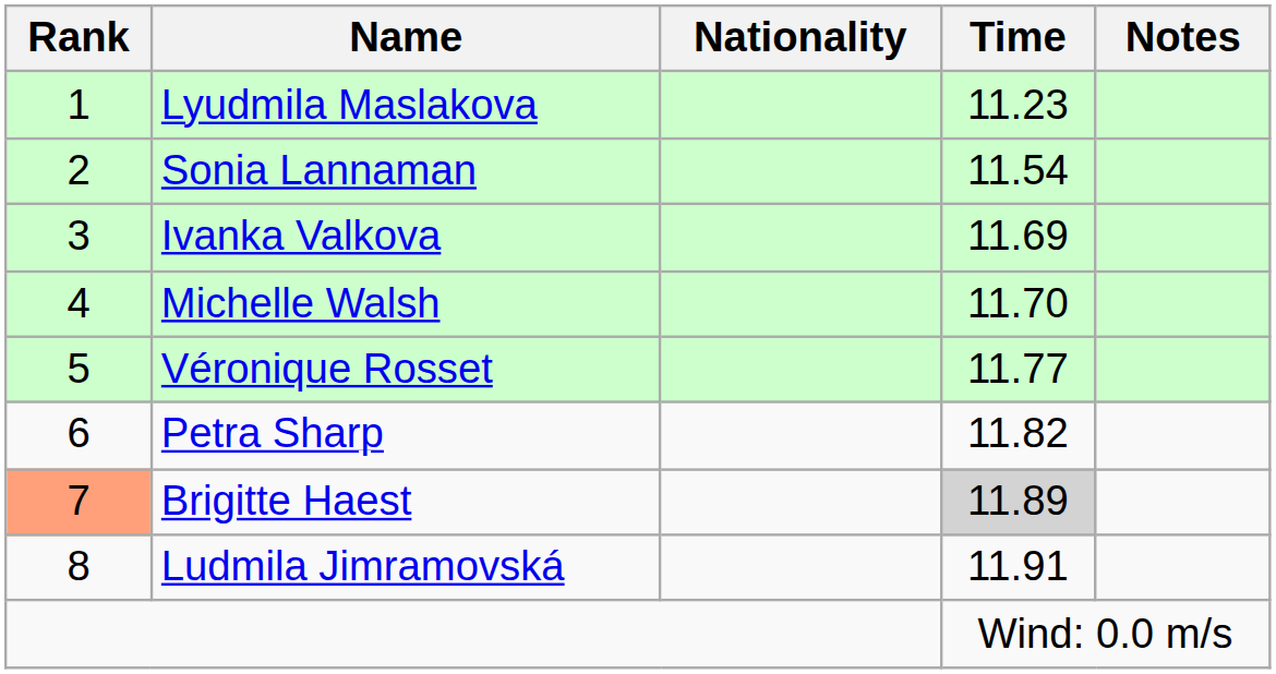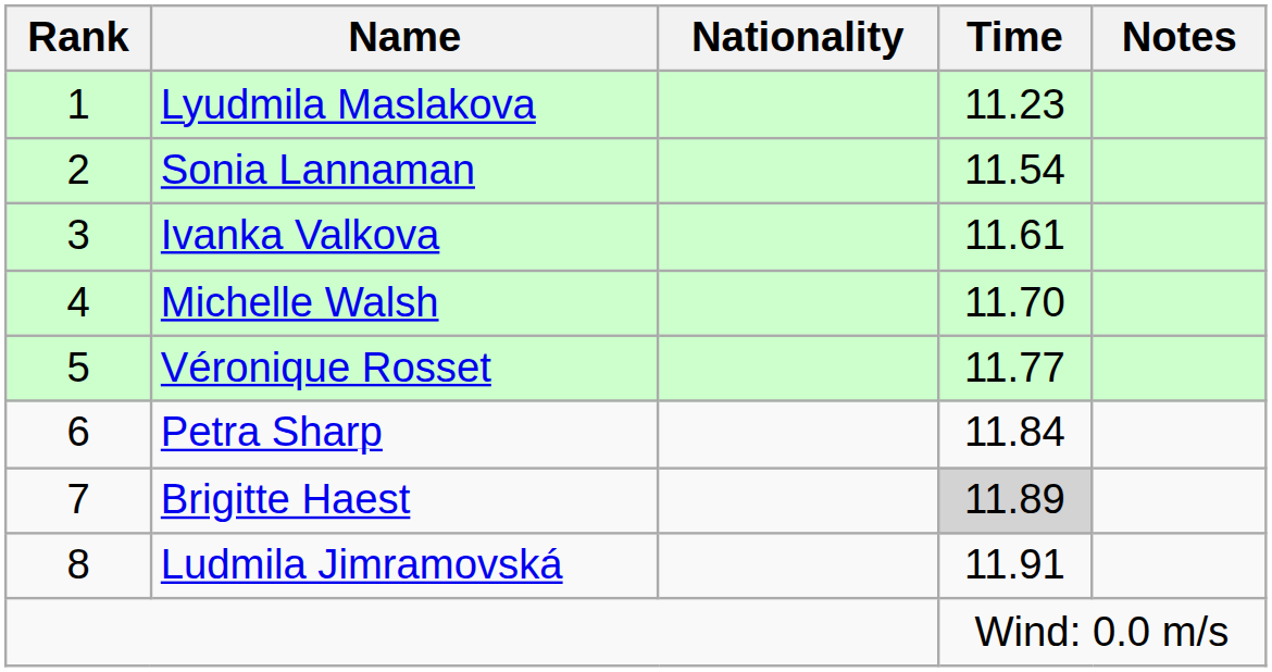 <table class="wikitable sortable" style="text-align:center;width: 55%">
 <tr>
 <th>Rank</th>
 <th>Name</th>
 <th>Nationality</th>
 <th>Time</th>
 <th>Notes</th>
 </tr>
 <tr bgcolor=ccffcc>
 <td>1</td>
 <td align=left><a href='#'>Lyudmila Maslakova</a></td>
 <td align=left></td>
 <td>11.23</td>
 <td></td>
 </tr>
 <tr bgcolor=ccffcc>
 <td>2</td>
 <td align=left><a href='#'>Sonia Lannaman</a></td>
 <td align=left></td>
 <td>11.54</td>
 <td></td>
 </tr>
 <tr bgcolor=ccffcc>
 <td>3</td>
 <td align=left><a href='#'>Ivanka Valkova</a></td>
 <td align=left></td>
-<td>11.69</td>
+<td>11.61</td>
 <td></td>
 </tr>
 <tr bgcolor=ccffcc>
 <td>4</td>
 <td align=left><a href='#'>Michelle Walsh</a></td>
 <td align=left></td>
 <td>11.70</td>
 <td></td>
 </tr>
 <tr bgcolor=ccffcc>
 <td>5</td>
 <td align=left><a href='#'>Véronique Rosset</a></td>
 <td align=left></td>
 <td>11.77</td>
 <td></td>
 </tr>
 <tr>
 <td>6</td>
 <td align=left><a href='#'>Petra Sharp</a></td>
 <td align=left></td>
-<td>11.82</td>
+<td>11.84</td>
 <td></td>
 </tr>
 <tr>
-<td style="background: lightsalmon;">7</td>
+<td>7</td>
 <td align=left><a href='#'>Brigitte Haest</a></td>
 <td align=left></td>
 <td style="background: lightgrey;">11.89</td>
 <td></td>
 </tr>
 <tr>
 <td>8</td>
 <td align=left><a href='#'>Ludmila Jimramovská</a></td>
 <td align=left></td>
 <td>11.91</td>
 <td></td>
 </tr>
 <tr>
 <td colspan="3"></td>
 <td colspan="2">Wind: 0.0 m/s</td>
 </tr>
 </table>
